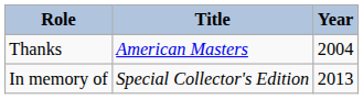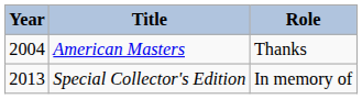 <table class="wikitable" style="font-size:95%;">
 <tr>
+<th style="background:#B0C4DE;">Year</th>
+<th style="background:#B0C4DE;">Title</th>
 <th style="background:#B0C4DE;">Role</th>
-<th style="background:#B0C4DE;">Title</th>
-<th style="background:#B0C4DE;">Year</th>
 </tr>
 <tr>
+<td>2004</td>
+<td><em><a href='#'>American Masters</a></em></td>
 <td>Thanks</td>
-<td><em><a href='#'>American Masters</a></em></td>
-<td>2004</td>
 </tr>
 <tr>
+<td>2013</td>
+<td><em>Special Collector's Edition</em></td>
 <td>In memory of</td>
-<td><em>Special Collector's Edition</em></td>
-<td>2013</td>
 </tr>
 </table>
